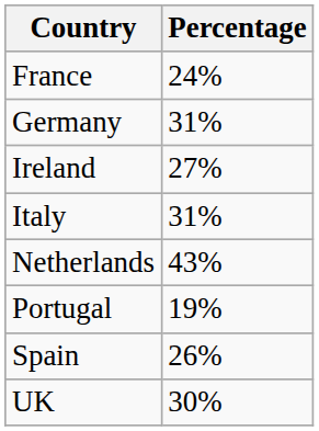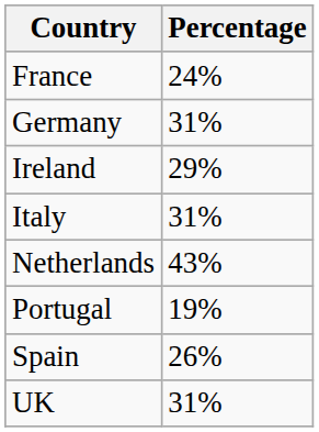 <table class="wikitable sortable">
 <tr>
 <th>Country</th>
 <th>Percentage</th>
 </tr>
 <tr>
 <td>France</td>
 <td>24%</td>
 </tr>
 <tr>
 <td>Germany</td>
 <td>31%</td>
 </tr>
 <tr>
 <td>Ireland</td>
-<td>27%</td>
+<td>29%</td>
 </tr>
 <tr>
 <td>Italy</td>
 <td>31%</td>
 </tr>
 <tr>
 <td>Netherlands</td>
 <td>43%</td>
 </tr>
 <tr>
 <td>Portugal</td>
 <td>19%</td>
 </tr>
 <tr>
 <td>Spain</td>
 <td>26%</td>
 </tr>
 <tr>
 <td>UK</td>
-<td>30%</td>
+<td>31%</td>
 </tr>
 </table>
